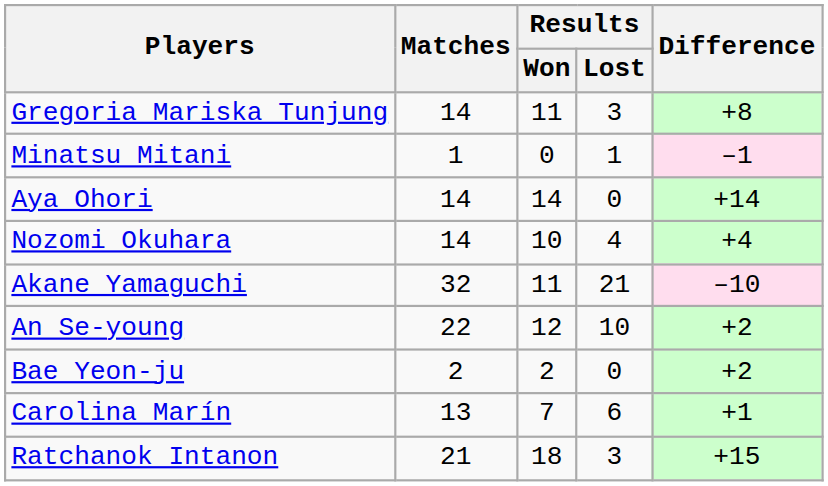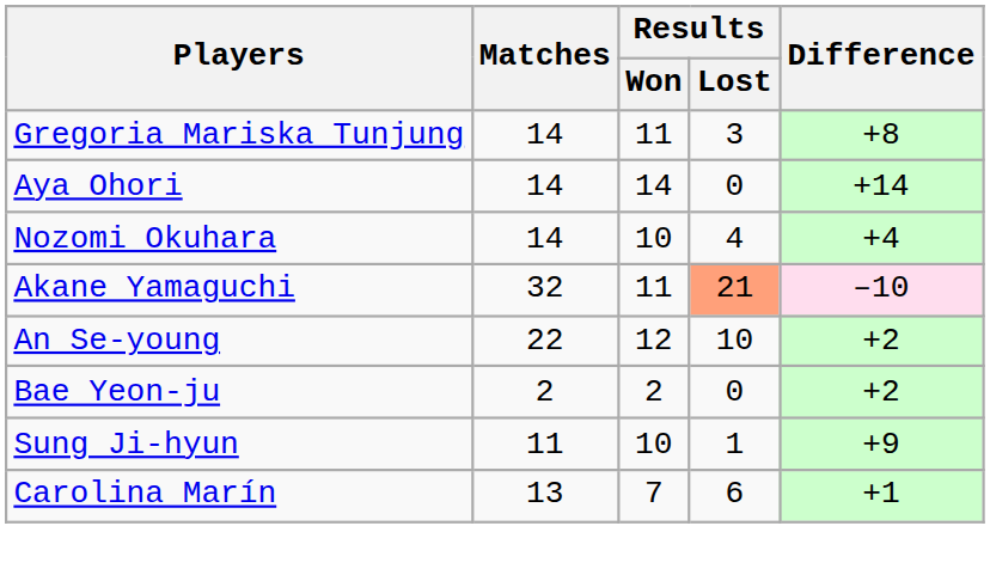 <table class=wikitable style="text-align:center; font-size:small">
 <tr>
 <th rowspan="2">Players</th>
 <th rowspan="2">Matches</th>
 <th colspan="2">Results</th>
 <th rowspan="2">Difference</th>
 </tr>
 <tr>
 <th>Won</th>
 <th>Lost</th>
 </tr>
 <tr>
 <td align="left"> <a href='#'>Gregoria Mariska Tunjung</a></td>
 <td>14</td>
 <td>11</td>
 <td>3</td>
 <td bgcolor="#ccffcc">+8</td>
 </tr>
 <tr>
-<td align="left"> <a href='#'>Minatsu Mitani</a></td>
-<td>1</td>
-<td>0</td>
-<td>1</td>
-<td bgcolor="#ffddee">–1</td>
-</tr>
-<tr>
 <td align="left"> <a href='#'>Aya Ohori</a></td>
 <td>14</td>
 <td>14</td>
 <td>0</td>
 <td bgcolor="#ccffcc">+14</td>
 </tr>
 <tr>
 <td align="left"> <a href='#'>Nozomi Okuhara</a></td>
 <td>14</td>
 <td>10</td>
 <td>4</td>
 <td bgcolor="#ccffcc">+4</td>
 </tr>
 <tr>
 <td align="left"> <a href='#'>Akane Yamaguchi</a></td>
 <td>32</td>
 <td>11</td>
-<td>21</td>
+<td style="background: lightsalmon;">21</td>
 <td bgcolor="#ffddee">–10</td>
 </tr>
 <tr>
 <td align="left"> <a href='#'>An Se-young</a></td>
 <td>22</td>
 <td>12</td>
 <td>10</td>
 <td bgcolor="#ccffcc">+2</td>
 </tr>
 <tr>
 <td align="left"> <a href='#'>Bae Yeon-ju</a></td>
 <td>2</td>
 <td>2</td>
 <td>0</td>
 <td bgcolor="#ccffcc">+2</td>
 </tr>
 <tr>
+<td align="left"> <a href='#'>Sung Ji-hyun</a></td>
+<td>11</td>
+<td>10</td>
+<td>1</td>
+<td bgcolor="#ccffcc">+9</td>
+</tr>
+<tr>
 <td align="left"> <a href='#'>Carolina Marín</a></td>
 <td>13</td>
 <td>7</td>
 <td>6</td>
 <td bgcolor="#ccffcc">+1</td>
 </tr>
-<tr>
-<td align="left"> <a href='#'>Ratchanok Intanon</a></td>
-<td>21</td>
-<td>18</td>
-<td>3</td>
-<td bgcolor="#ccffcc">+15</td>
-</tr>
 </table>
